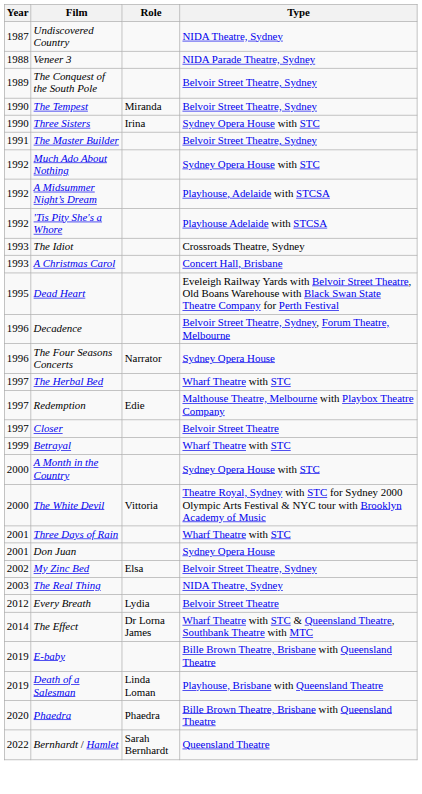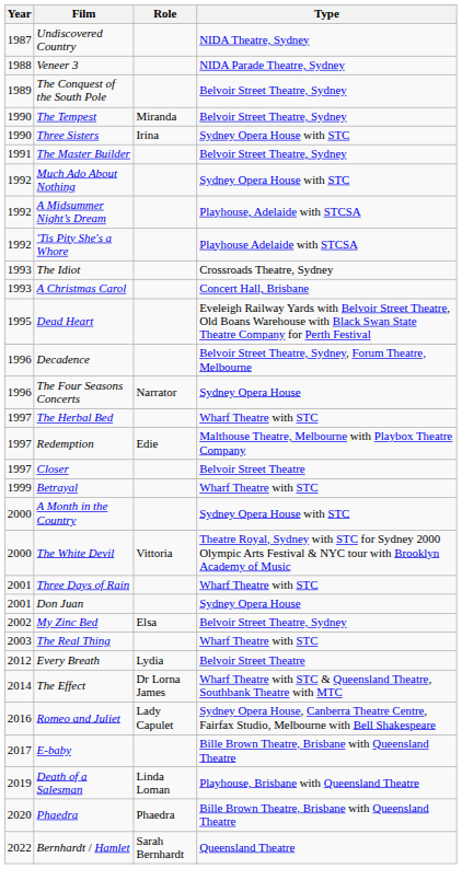 <table class="wikitable sortable">
 <tr>
 <th>Year</th>
 <th>Film</th>
 <th>Role</th>
 <th>Type</th>
 </tr>
 <tr>
 <td>1987</td>
 <td><em>Undiscovered Country</em></td>
 <td></td>
 <td><a href='#'>NIDA Theatre, Sydney</a></td>
 </tr>
 <tr>
 <td>1988</td>
 <td><em>Veneer 3</em></td>
 <td></td>
 <td><a href='#'>NIDA Parade Theatre, Sydney</a></td>
 </tr>
 <tr>
 <td>1989</td>
 <td><em>The Conquest of the South Pole</em></td>
 <td></td>
 <td><a href='#'>Belvoir Street Theatre, Sydney</a></td>
 </tr>
 <tr>
 <td>1990</td>
 <td><em><a href='#'>The Tempest</a></em></td>
 <td>Miranda</td>
 <td><a href='#'>Belvoir Street Theatre, Sydney</a></td>
 </tr>
 <tr>
 <td>1990</td>
 <td><em><a href='#'>Three Sisters</a></em></td>
 <td>Irina</td>
 <td><a href='#'>Sydney Opera House</a> with <a href='#'>STC</a></td>
 </tr>
 <tr>
 <td>1991</td>
 <td><em><a href='#'>The Master Builder</a></em></td>
 <td></td>
 <td><a href='#'>Belvoir Street Theatre, Sydney</a></td>
 </tr>
 <tr>
 <td>1992</td>
 <td><em><a href='#'>Much Ado About Nothing</a></em></td>
 <td></td>
 <td><a href='#'>Sydney Opera House</a> with <a href='#'>STC</a></td>
 </tr>
 <tr>
 <td>1992</td>
 <td><em><a href='#'>A Midsummer Night’s Dream</a></em></td>
 <td></td>
 <td><a href='#'>Playhouse, Adelaide</a> with <a href='#'>STCSA</a></td>
 </tr>
 <tr>
 <td>1992</td>
 <td><em><a href='#'>'Tis Pity She's a Whore</a></em></td>
 <td></td>
 <td><a href='#'>Playhouse Adelaide</a> with <a href='#'>STCSA</a></td>
 </tr>
 <tr>
 <td>1993</td>
 <td><em>The Idiot</em></td>
 <td></td>
 <td>Crossroads Theatre, Sydney</td>
 </tr>
 <tr>
 <td>1993</td>
 <td><em><a href='#'>A Christmas Carol</a></em></td>
 <td></td>
 <td><a href='#'>Concert Hall, Brisbane</a></td>
 </tr>
 <tr>
 <td>1995</td>
 <td><em><a href='#'>Dead Heart</a></em></td>
 <td></td>
 <td>Eveleigh Railway Yards with <a href='#'>Belvoir Street Theatre</a>, Old Boans Warehouse with <a href='#'>Black Swan State Theatre Company</a> for <a href='#'>Perth Festival</a></td>
 </tr>
 <tr>
 <td>1996</td>
 <td><em>Decadence</em></td>
 <td></td>
 <td><a href='#'>Belvoir Street Theatre, Sydney</a>, <a href='#'>Forum Theatre, Melbourne</a></td>
 </tr>
 <tr>
 <td>1996</td>
 <td><em>The Four Seasons Concerts</em></td>
 <td>Narrator</td>
 <td><a href='#'>Sydney Opera House</a></td>
 </tr>
 <tr>
 <td>1997</td>
 <td><em><a href='#'>The Herbal Bed</a></em></td>
 <td></td>
 <td><a href='#'>Wharf Theatre</a> with <a href='#'>STC</a></td>
 </tr>
 <tr>
 <td>1997</td>
 <td><em>Redemption</em></td>
 <td>Edie</td>
 <td><a href='#'>Malthouse Theatre, Melbourne</a> with <a href='#'>Playbox Theatre Company</a></td>
 </tr>
 <tr>
 <td>1997</td>
 <td><em><a href='#'>Closer</a></em></td>
 <td></td>
 <td><a href='#'>Belvoir Street Theatre</a></td>
 </tr>
 <tr>
 <td>1999</td>
 <td><em><a href='#'>Betrayal</a></em></td>
 <td></td>
 <td><a href='#'>Wharf Theatre</a> with <a href='#'>STC</a></td>
 </tr>
 <tr>
 <td>2000</td>
 <td><em><a href='#'>A Month in the Country</a></em></td>
 <td></td>
 <td><a href='#'>Sydney Opera House</a> with <a href='#'>STC</a></td>
 </tr>
 <tr>
 <td>2000</td>
 <td><em><a href='#'>The White Devil</a></em></td>
 <td>Vittoria</td>
 <td><a href='#'>Theatre Royal, Sydney</a> with <a href='#'>STC</a> for Sydney 2000 Olympic Arts Festival & NYC tour with <a href='#'>Brooklyn Academy of Music</a></td>
 </tr>
 <tr>
 <td>2001</td>
 <td><em><a href='#'>Three Days of Rain</a></em></td>
 <td></td>
 <td><a href='#'>Wharf Theatre</a> with <a href='#'>STC</a></td>
 </tr>
 <tr>
 <td>2001</td>
 <td><em>Don Juan</em></td>
 <td></td>
 <td><a href='#'>Sydney Opera House</a></td>
 </tr>
 <tr>
 <td>2002</td>
 <td><em><a href='#'>My Zinc Bed</a></em></td>
 <td>Elsa</td>
 <td><a href='#'>Belvoir Street Theatre, Sydney</a></td>
 </tr>
 <tr>
 <td>2003</td>
 <td><em><a href='#'>The Real Thing</a></em></td>
 <td></td>
-<td><a href='#'>NIDA Theatre, Sydney</a></td>
+<td><a href='#'>Wharf Theatre</a> with <a href='#'>STC</a></td>
 </tr>
 <tr>
 <td>2012</td>
 <td><em>Every Breath</em></td>
 <td>Lydia</td>
 <td><a href='#'>Belvoir Street Theatre</a></td>
 </tr>
 <tr>
 <td>2014</td>
 <td><em>The Effect</em></td>
 <td>Dr Lorna James</td>
 <td><a href='#'>Wharf Theatre</a> with <a href='#'>STC</a> & <a href='#'>Queensland Theatre</a>, <a href='#'>Southbank Theatre</a> with <a href='#'>MTC</a></td>
 </tr>
 <tr>
-<td>2019</td>
+<td>2016</td>
+<td><em><a href='#'>Romeo and Juliet</a></em></td>
+<td>Lady Capulet</td>
+<td><a href='#'>Sydney Opera House</a>, <a href='#'>Canberra Theatre Centre</a>, Fairfax Studio, Melbourne with <a href='#'>Bell Shakespeare</a></td>
+</tr>
+<tr>
+<td>2017</td>
 <td><em><a href='#'>E-baby</a></em></td>
 <td></td>
 <td><a href='#'>Bille Brown Theatre, Brisbane</a> with <a href='#'>Queensland Theatre</a></td>
 </tr>
 <tr>
 <td>2019</td>
 <td><em><a href='#'>Death of a Salesman</a></em></td>
 <td>Linda Loman</td>
 <td><a href='#'>Playhouse, Brisbane</a> with <a href='#'>Queensland Theatre</a></td>
 </tr>
 <tr>
 <td>2020</td>
 <td><em><a href='#'>Phaedra</a></em></td>
 <td>Phaedra</td>
 <td><a href='#'>Bille Brown Theatre, Brisbane</a> with <a href='#'>Queensland Theatre</a></td>
 </tr>
 <tr>
 <td>2022</td>
 <td><em>Bernhardt</em> / <em><a href='#'>Hamlet</a></em></td>
 <td>Sarah Bernhardt</td>
 <td><a href='#'>Queensland Theatre</a></td>
 </tr>
 </table>
